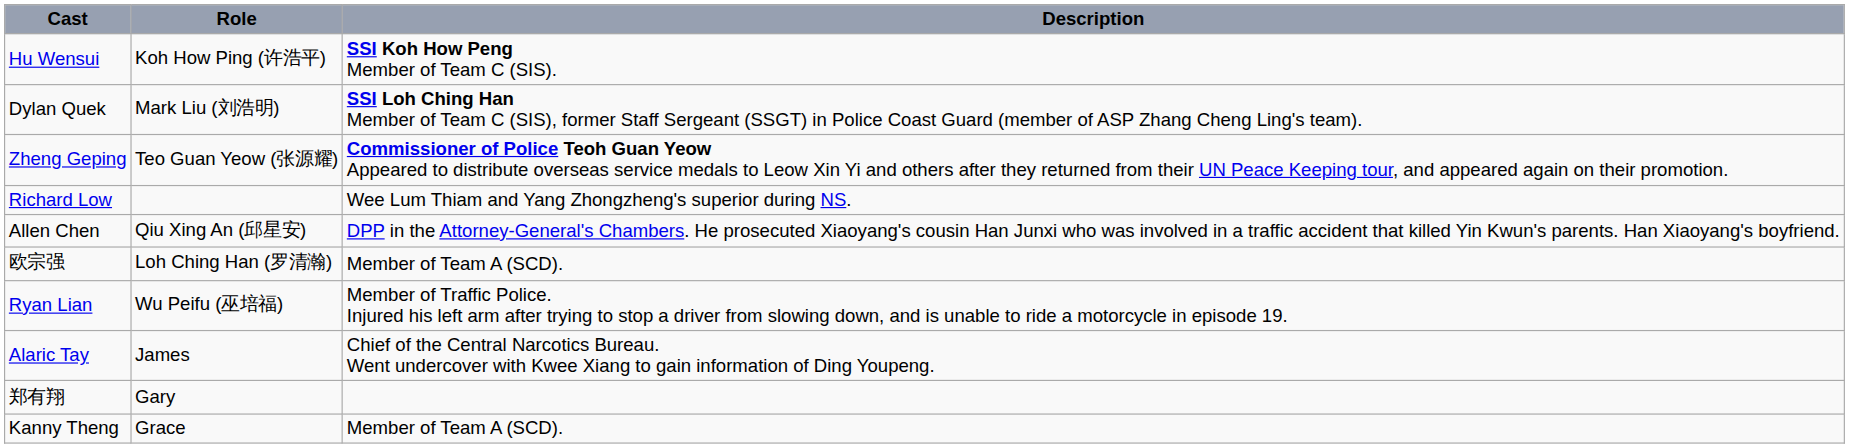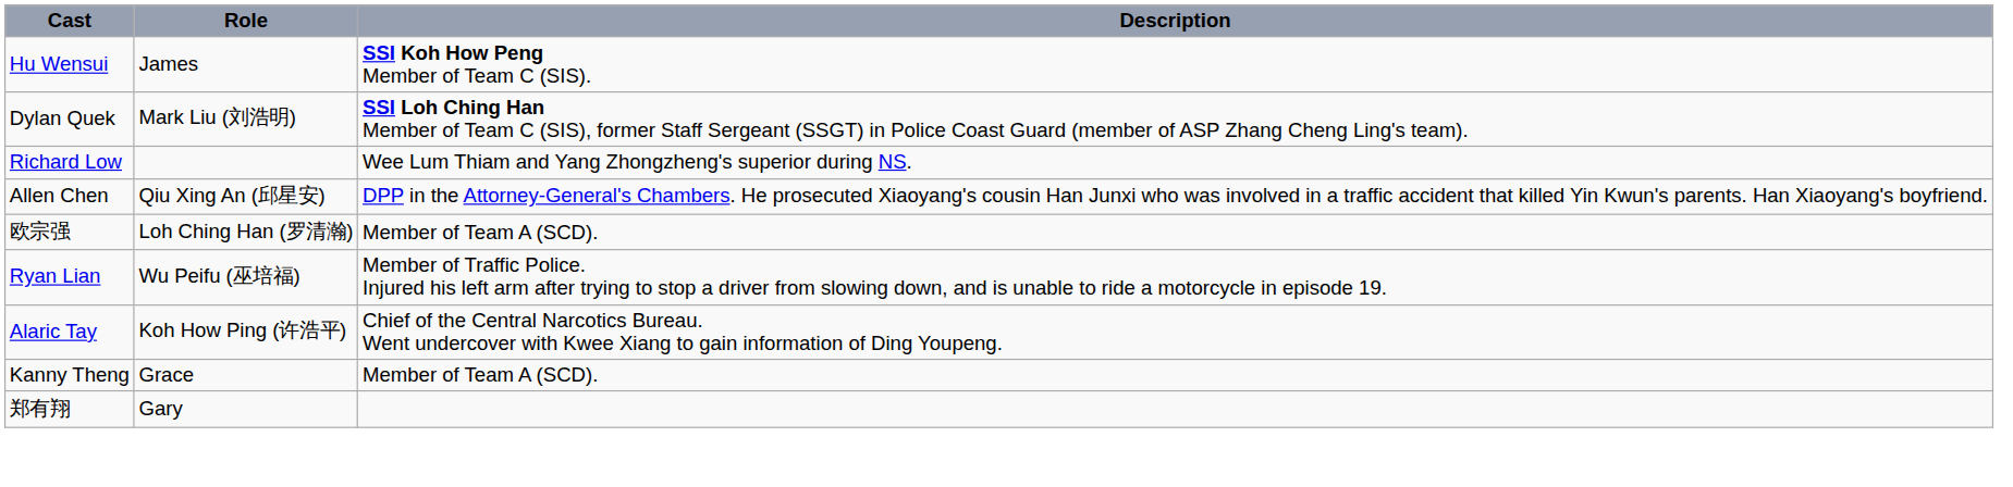 <table class="wikitable">
 <tr>
 <th style="background:#97A0B1">Cast</th>
 <th style="background:#97A0B1">Role</th>
 <th style="background:#97A0B1">Description</th>
 </tr>
 <tr>
 <td><a href='#'>Hu Wensui</a></td>
-<td>Koh How Ping (许浩平)</td>
+<td>James</td>
 <td><strong><a href='#'>SSI</a> Koh How Peng</strong> <br>Member of Team C (SIS).</td>
 </tr>
 <tr>
 <td>Dylan Quek</td>
 <td>Mark Liu (刘浩明)</td>
 <td><strong><a href='#'>SSI</a> Loh Ching Han</strong> <br>Member of Team C (SIS), former Staff Sergeant (SSGT) in Police Coast Guard (member of ASP Zhang Cheng Ling's team).</td>
-</tr>
-<tr>
-<td><a href='#'>Zheng Geping</a></td>
-<td>Teo Guan Yeow (张源耀)</td>
-<td><strong><a href='#'>Commissioner of Police</a></strong> <strong>Teoh Guan Yeow</strong> <br>Appeared to distribute overseas service medals to Leow Xin Yi and others after they returned from their <a href='#'>UN Peace Keeping tour</a>, and appeared again on their promotion.</td>
 </tr>
 <tr>
 <td><a href='#'>Richard Low</a></td>
 <td></td>
 <td>Wee Lum Thiam and Yang Zhongzheng's superior during <a href='#'>NS</a>.</td>
 </tr>
 <tr>
 <td>Allen Chen</td>
 <td>Qiu Xing An (邱星安)</td>
 <td><a href='#'>DPP</a> in the <a href='#'>Attorney-General's Chambers</a>. He prosecuted Xiaoyang's cousin Han Junxi who was involved in a traffic accident that killed Yin Kwun's parents. Han Xiaoyang's boyfriend.</td>
 </tr>
 <tr>
 <td>欧宗强</td>
 <td>Loh Ching Han (罗清瀚)</td>
 <td>Member of Team A (SCD).</td>
 </tr>
 <tr>
 <td><a href='#'>Ryan Lian</a></td>
 <td>Wu Peifu (巫培福)</td>
 <td>Member of Traffic Police.<br>Injured his left arm after trying to stop a driver from slowing down, and is unable to ride a motorcycle in episode 19.</td>
 </tr>
 <tr>
 <td><a href='#'>Alaric Tay</a></td>
-<td>James</td>
+<td>Koh How Ping (许浩平)</td>
 <td>Chief of the Central Narcotics Bureau.<br>Went undercover with Kwee Xiang to gain information of Ding Youpeng.</td>
+</tr>
+<tr>
+<td>Kanny Theng</td>
+<td>Grace</td>
+<td>Member of Team A (SCD).</td>
 </tr>
 <tr>
 <td>郑有翔</td>
 <td>Gary</td>
 <td></td>
 </tr>
-<tr>
-<td>Kanny Theng</td>
-<td>Grace</td>
-<td>Member of Team A (SCD).</td>
-</tr>
 </table>
